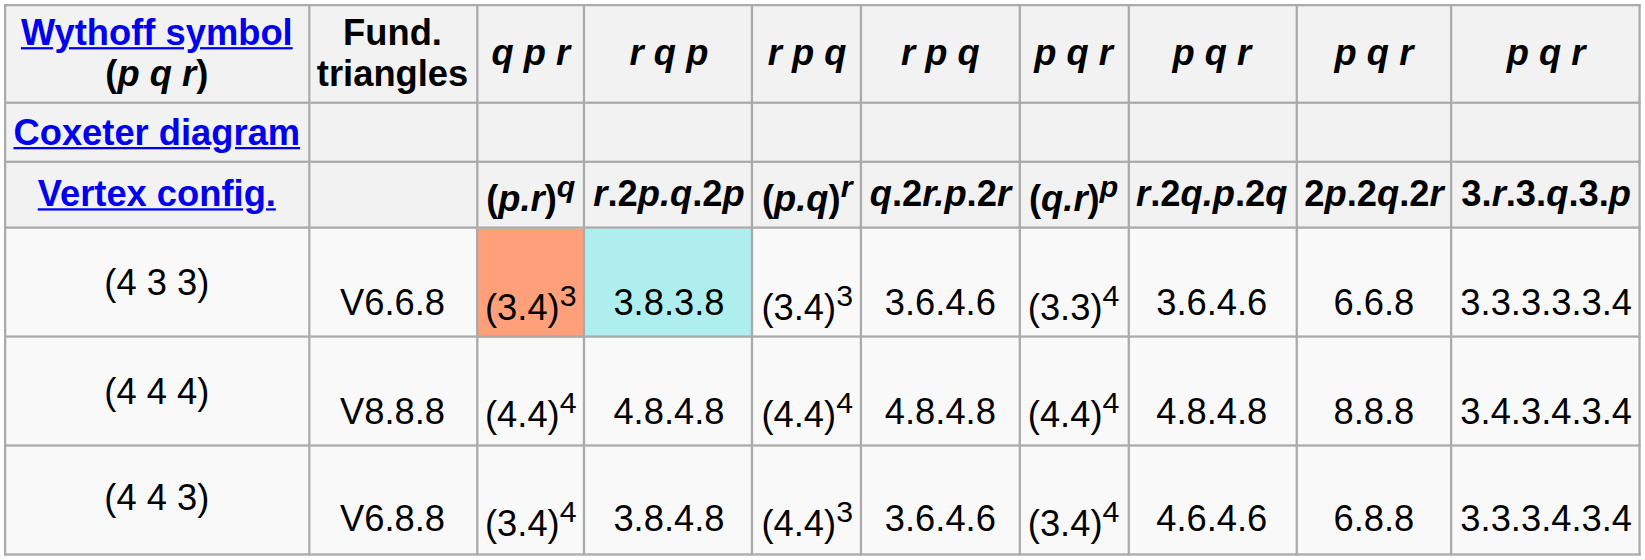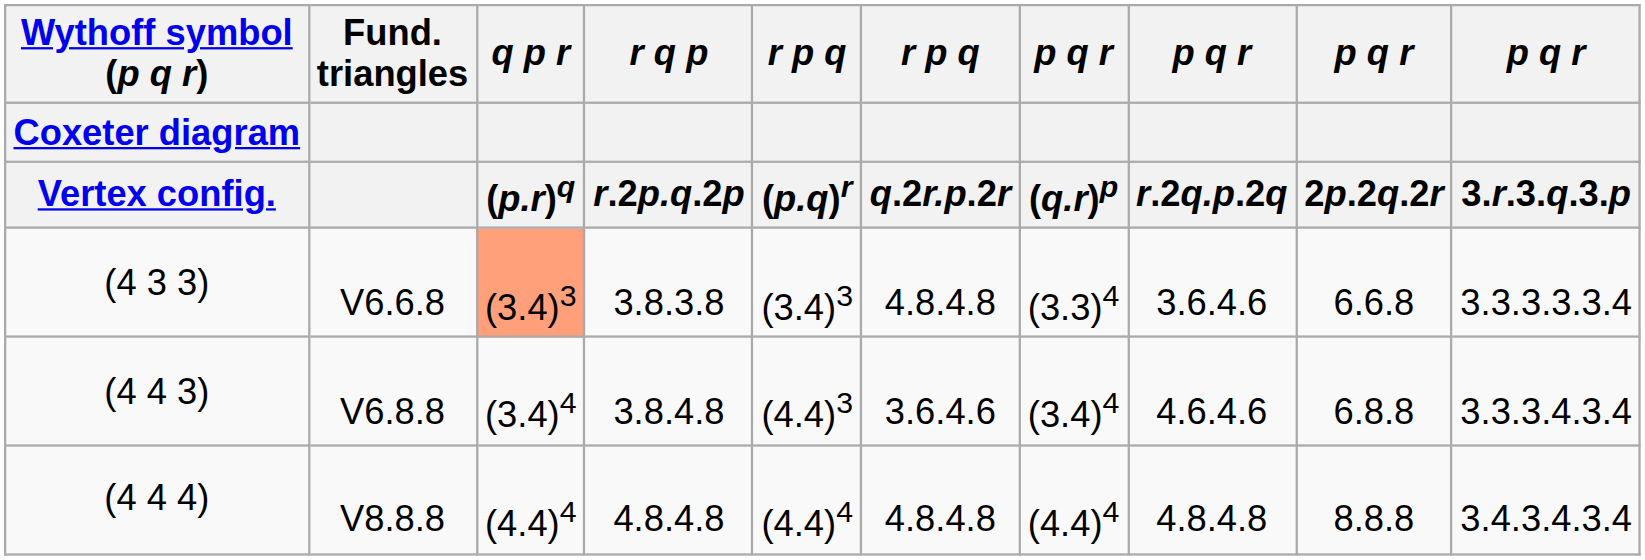 <table class="wikitable">
 <tr>
 <th><a href='#'>Wythoff symbol</a><br>(<em>p q r</em>)</th>
 <th>Fund.<br>triangles</th>
 <th><em>q</em>  <em>p r</em></th>
 <th><em>r q</em>  <em>p</em></th>
 <th><em>r</em>  <em>p q</em></th>
 <th><em>r p</em>  <em>q</em></th>
 <th><em>p</em>  <em>q r</em></th>
 <th><em>p q</em>  <em>r</em></th>
 <th><em>p q r</em> </th>
 <th> <em>p q r</em></th>
 </tr>
 <tr>
 <th><a href='#'>Coxeter diagram</a></th>
 <th></th>
 <th></th>
 <th></th>
 <th></th>
 <th></th>
 <th></th>
 <th></th>
 <th></th>
 <th></th>
 </tr>
 <tr>
 <th><a href='#'>Vertex config.</a></th>
 <th></th>
 <th>(<em>p.r</em>)<sup><em>q</em></sup></th>
 <th><em>r</em>.2<em>p.q</em>.2<em>p</em></th>
 <th>(<em>p.q</em>)<sup><em>r</em></sup></th>
 <th><em>q</em>.2<em>r.p</em>.2<em>r</em></th>
 <th>(<em>q.r</em>)<sup><em>p</em></sup></th>
 <th><em>r</em>.2<em>q.p</em>.2<em>q</em></th>
 <th>2<em>p</em>.2<em>q</em>.2<em>r</em></th>
 <th>3.<em>r</em>.3.<em>q</em>.3.<em>p</em></th>
 </tr>
 <tr align=center>
 <td>(4 3 3)</td>
 <td><br>V6.6.8</td>
 <td style="background: lightsalmon;"><br>(3.4)<sup>3</sup></td>
-<td style="background: paleturquoise;"><br>3.8.3.8</td>
+<td><br>3.8.3.8</td>
 <td><br>(3.4)<sup>3</sup></td>
-<td><br>3.6.4.6</td>
+<td><br>4.8.4.8</td>
 <td><br>(3.3)<sup>4</sup></td>
 <td><br>3.6.4.6</td>
 <td><br>6.6.8</td>
 <td><br>3.3.3.3.3.4</td>
+</tr>
+<tr align=center>
+<td>(4 4 3)</td>
+<td><br>V6.8.8</td>
+<td><br>(3.4)<sup>4</sup></td>
+<td><br>3.8.4.8</td>
+<td><br>(4.4)<sup>3</sup></td>
+<td><br>3.6.4.6</td>
+<td><br>(3.4)<sup>4</sup></td>
+<td><br>4.6.4.6</td>
+<td><br>6.8.8</td>
+<td><br>3.3.3.4.3.4</td>
 </tr>
 <tr align=center>
 <td>(4 4 4)</td>
 <td><br>V8.8.8</td>
 <td><br>(4.4)<sup>4</sup></td>
 <td><br>4.8.4.8</td>
 <td><br>(4.4)<sup>4</sup></td>
 <td><br>4.8.4.8</td>
 <td><br>(4.4)<sup>4</sup></td>
 <td><br>4.8.4.8</td>
 <td><br>8.8.8</td>
 <td><br>3.4.3.4.3.4</td>
 </tr>
-<tr align=center>
-<td>(4 4 3)</td>
-<td><br>V6.8.8</td>
-<td><br>(3.4)<sup>4</sup></td>
-<td><br>3.8.4.8</td>
-<td><br>(4.4)<sup>3</sup></td>
-<td><br>3.6.4.6</td>
-<td><br>(3.4)<sup>4</sup></td>
-<td><br>4.6.4.6</td>
-<td><br>6.8.8</td>
-<td><br>3.3.3.4.3.4</td>
-</tr>
 </table>
